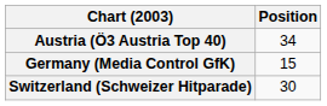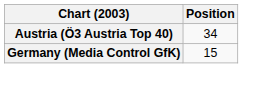 <table class="wikitable sortable plainrowheaders" style="text-align:center">
 <tr>
 <th scope="col">Chart (2003)</th>
 <th scope="col">Position</th>
 </tr>
 <tr>
 <th scope="row">Austria (Ö3 Austria Top 40)</th>
 <td>34</td>
 </tr>
 <tr>
 <th scope="row">Germany (Media Control GfK)</th>
 <td>15</td>
 </tr>
-<tr>
-<th scope="row">Switzerland (Schweizer Hitparade)</th>
-<td>30</td>
-</tr>
 </table>
